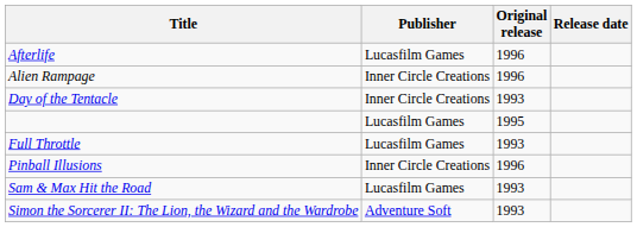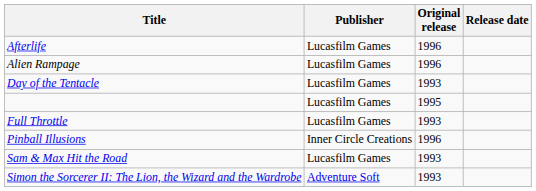 <table class="wikitable sortable" width="auto">
 <tr>
 <th>Title</th>
 <th>Publisher</th>
 <th>Original<br>release</th>
 <th>Release date</th>
 </tr>
 <tr>
 <td><em><a href='#'>Afterlife</a></em></td>
 <td>Lucasfilm Games</td>
 <td>1996</td>
 <td></td>
 </tr>
 <tr>
 <td><em>Alien Rampage</em></td>
-<td>Inner Circle Creations</td>
+<td>Lucasfilm Games</td>
 <td>1996</td>
 <td></td>
 </tr>
 <tr>
 <td><em><a href='#'>Day of the Tentacle</a></em></td>
-<td>Inner Circle Creations</td>
+<td>Lucasfilm Games</td>
 <td>1993</td>
 <td></td>
 </tr>
 <tr>
 <td></td>
 <td>Lucasfilm Games</td>
 <td>1995</td>
 <td></td>
 </tr>
 <tr>
 <td><em><a href='#'>Full Throttle</a></em></td>
 <td>Lucasfilm Games</td>
 <td>1993</td>
 <td></td>
 </tr>
 <tr>
 <td><em><a href='#'>Pinball Illusions</a></em></td>
 <td>Inner Circle Creations</td>
 <td>1996</td>
 <td></td>
 </tr>
 <tr>
 <td><em><a href='#'>Sam & Max Hit the Road</a></em></td>
 <td>Lucasfilm Games</td>
 <td>1993</td>
 <td></td>
 </tr>
 <tr>
 <td><em><a href='#'>Simon the Sorcerer II: The Lion, the Wizard and the Wardrobe</a></em></td>
 <td><a href='#'>Adventure Soft</a></td>
 <td>1993</td>
 <td></td>
 </tr>
 </table>
